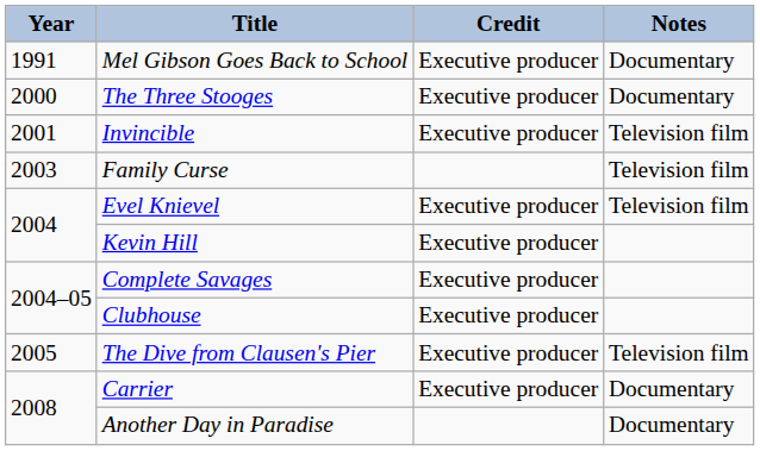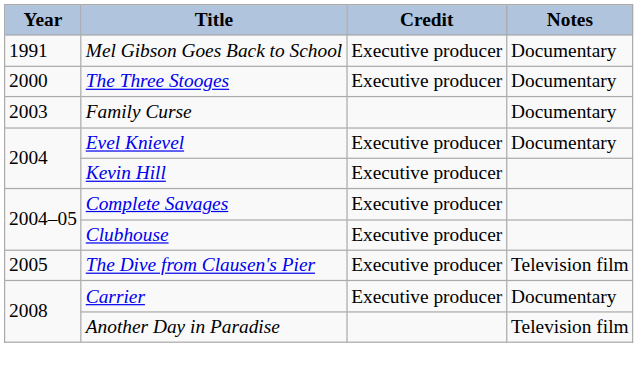 <table class="wikitable" style="font-size:100%;">
 <tr>
 <th style="background:#B0C4DE;">Year</th>
 <th style="background:#B0C4DE;">Title</th>
 <th style="background:#B0C4DE;">Credit</th>
 <th style="background:#B0C4DE;">Notes</th>
 </tr>
 <tr>
 <td>1991</td>
 <td><em>Mel Gibson Goes Back to School</em></td>
 <td>Executive producer</td>
 <td>Documentary</td>
 </tr>
 <tr>
 <td>2000</td>
 <td><em><a href='#'>The Three Stooges</a></em></td>
 <td>Executive producer</td>
 <td>Documentary</td>
 </tr>
 <tr>
-<td>2001</td>
-<td><em><a href='#'>Invincible</a></em></td>
-<td>Executive producer</td>
-<td>Television film</td>
-</tr>
-<tr>
 <td>2003</td>
 <td><em>Family Curse</em></td>
 <td></td>
-<td>Television film</td>
+<td>Documentary</td>
 </tr>
 <tr>
 <td rowspan=2>2004</td>
 <td><em><a href='#'>Evel Knievel</a></em></td>
 <td>Executive producer</td>
-<td>Television film</td>
+<td>Documentary</td>
 </tr>
 <tr>
 <td><em><a href='#'>Kevin Hill</a></em></td>
 <td>Executive producer</td>
 <td></td>
 </tr>
 <tr>
 <td rowspan=2>2004–05</td>
 <td><em><a href='#'>Complete Savages</a></em></td>
 <td>Executive producer</td>
 <td></td>
 </tr>
 <tr>
 <td><em><a href='#'>Clubhouse</a></em></td>
 <td>Executive producer</td>
 <td></td>
 </tr>
 <tr>
 <td>2005</td>
 <td><em><a href='#'>The Dive from Clausen's Pier</a></em></td>
 <td>Executive producer</td>
 <td>Television film</td>
 </tr>
 <tr>
 <td rowspan=2>2008</td>
 <td><em><a href='#'>Carrier</a></em></td>
 <td>Executive producer</td>
 <td>Documentary</td>
 </tr>
 <tr>
 <td><em>Another Day in Paradise</em></td>
 <td></td>
-<td>Documentary</td>
+<td>Television film</td>
 </tr>
 </table>
